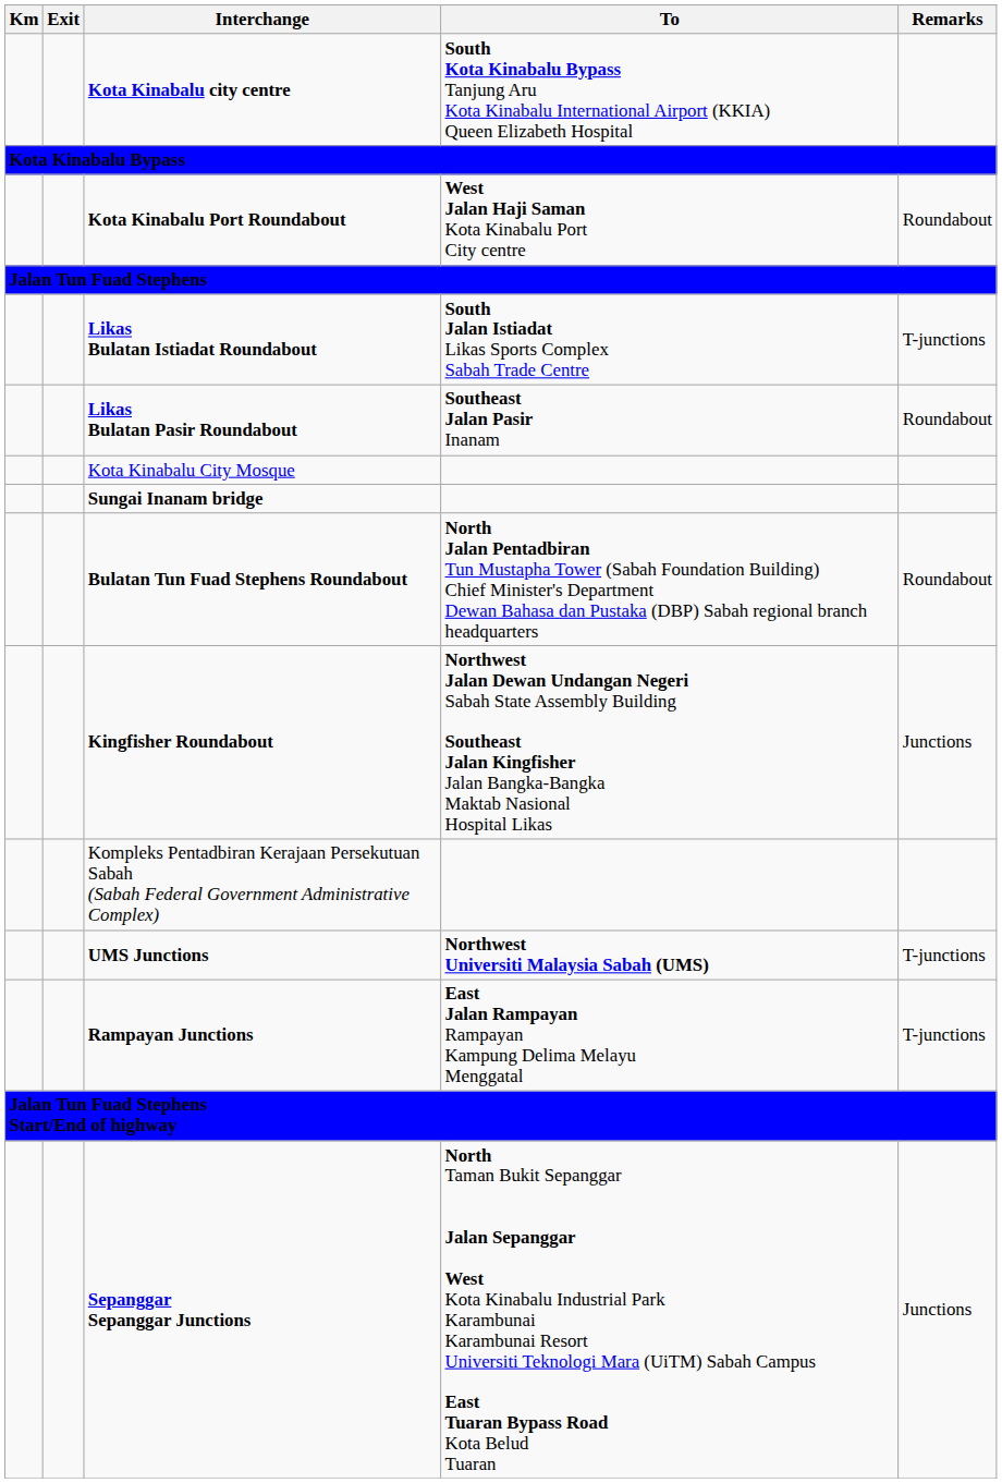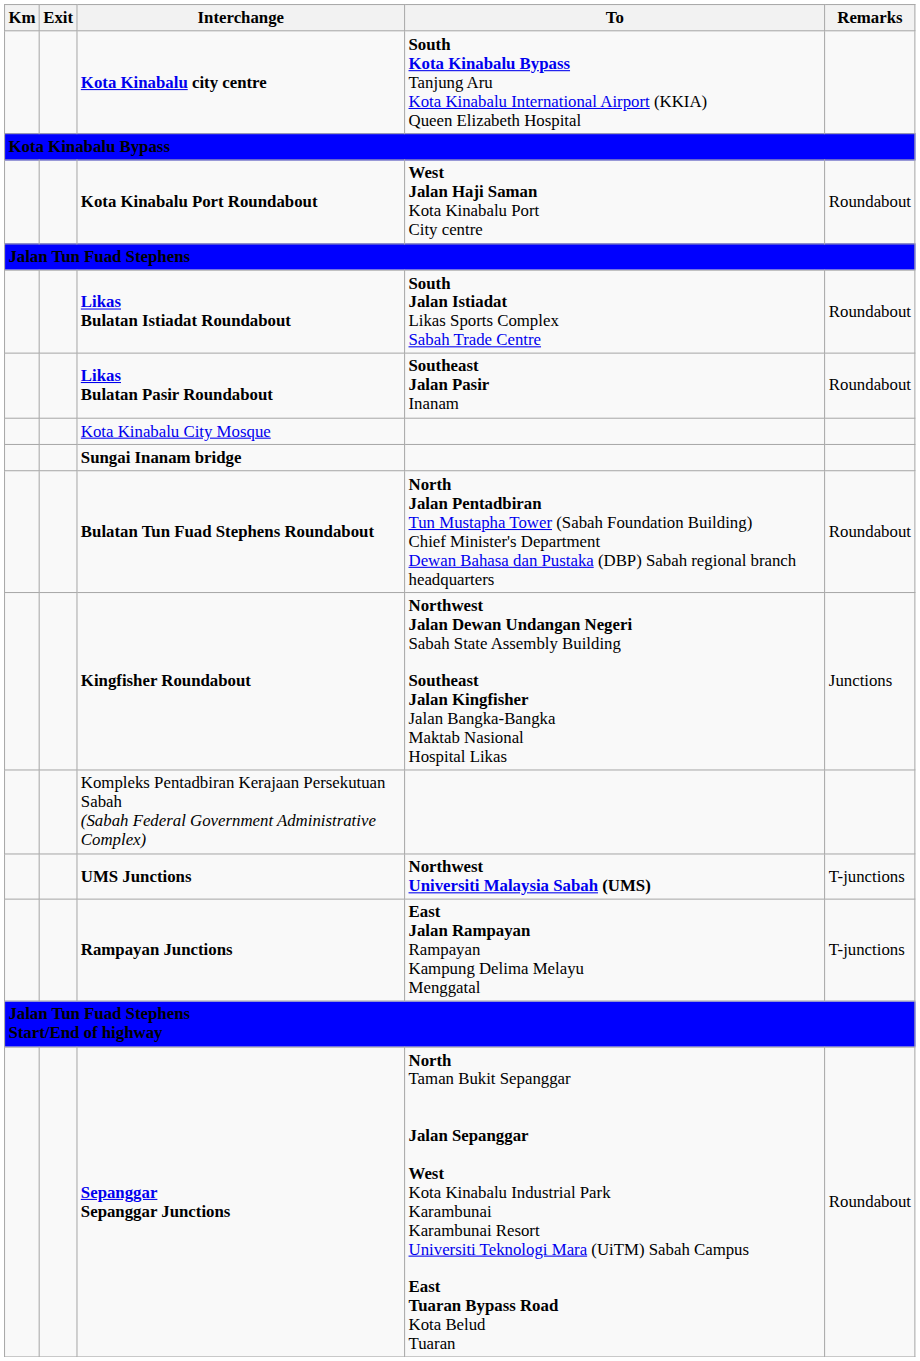 <table class="wikitable">
 <tr>
 <th>Km</th>
 <th>Exit</th>
 <th>Interchange</th>
 <th>To</th>
 <th>Remarks</th>
 </tr>
 <tr>
 <td></td>
 <td></td>
 <td><strong><a href='#'>Kota Kinabalu</a> city centre</strong></td>
 <td><strong>South</strong><br><strong><a href='#'>Kota Kinabalu Bypass</a></strong><br>Tanjung Aru<br><a href='#'>Kota Kinabalu International Airport</a> (KKIA) <br>Queen Elizabeth Hospital </td>
 <td></td>
 </tr>
 <tr>
 <td style="width:600px" colspan="6" style="text-align:center" bgcolor="blue"><strong><span>Kota Kinabalu Bypass</span></strong></td>
 </tr>
 <tr>
 <td></td>
 <td></td>
 <td><strong>Kota Kinabalu Port Roundabout</strong></td>
 <td><strong>West</strong><br><strong>Jalan Haji Saman</strong><br>Kota Kinabalu Port <br>City centre</td>
 <td>Roundabout</td>
 </tr>
 <tr>
 <td style="width:600px" colspan="6" style="text-align:center" bgcolor="blue"><strong><span>Jalan Tun Fuad Stephens</span></strong></td>
 </tr>
 <tr>
 <td></td>
 <td></td>
 <td><strong><a href='#'>Likas</a></strong><br><strong>Bulatan Istiadat Roundabout</strong></td>
 <td><strong>South</strong><br><strong>Jalan Istiadat</strong><br>Likas Sports Complex<br><a href='#'>Sabah Trade Centre</a></td>
-<td>T-junctions</td>
+<td>Roundabout</td>
 </tr>
 <tr>
 <td></td>
 <td></td>
 <td><strong><a href='#'>Likas</a></strong><br><strong>Bulatan Pasir Roundabout</strong></td>
 <td><strong>Southeast</strong><br><strong>Jalan Pasir</strong><br>Inanam</td>
 <td>Roundabout</td>
 </tr>
 <tr>
 <td></td>
 <td></td>
 <td><a href='#'>Kota Kinabalu City Mosque</a></td>
 <td></td>
 <td></td>
 </tr>
 <tr>
 <td></td>
 <td></td>
 <td><strong>Sungai Inanam bridge</strong></td>
 <td></td>
 <td></td>
 </tr>
 <tr>
 <td></td>
 <td></td>
 <td><strong>Bulatan Tun Fuad Stephens Roundabout</strong></td>
 <td><strong>North</strong><br><strong>Jalan Pentadbiran</strong><br><a href='#'>Tun Mustapha Tower</a> (Sabah Foundation Building)<br>Chief Minister's Department<br><a href='#'>Dewan Bahasa dan Pustaka</a> (DBP) Sabah regional branch headquarters</td>
 <td>Roundabout</td>
 </tr>
 <tr>
 <td></td>
 <td></td>
 <td><strong>Kingfisher Roundabout</strong></td>
 <td><strong>Northwest</strong><br><strong>Jalan Dewan Undangan Negeri</strong><br>Sabah State Assembly Building<br><br><strong>Southeast</strong><br><strong>Jalan Kingfisher</strong><br>Jalan Bangka-Bangka<br>Maktab Nasional<br>Hospital Likas </td>
 <td>Junctions</td>
 </tr>
 <tr>
 <td></td>
 <td></td>
 <td>Kompleks Pentadbiran Kerajaan Persekutuan Sabah<br><em>(Sabah Federal Government Administrative Complex)</em></td>
 <td></td>
 <td></td>
 </tr>
 <tr>
 <td></td>
 <td></td>
 <td><strong>UMS Junctions</strong></td>
 <td><strong>Northwest</strong><br><strong><a href='#'>Universiti Malaysia Sabah</a> (UMS)</strong></td>
 <td>T-junctions</td>
 </tr>
 <tr>
 <td></td>
 <td></td>
 <td><strong>Rampayan Junctions</strong></td>
 <td><strong>East</strong><br><strong>Jalan Rampayan</strong><br>Rampayan<br>Kampung Delima Melayu<br>Menggatal</td>
 <td>T-junctions</td>
 </tr>
 <tr>
 <td style="width:600px" colspan="6" style="text-align:center" bgcolor="blue"><strong><span>Jalan Tun Fuad Stephens<br>Start/End of highway</span></strong></td>
 </tr>
 <tr>
 <td></td>
 <td></td>
 <td><strong><a href='#'>Sepanggar</a></strong><br><strong>Sepanggar Junctions</strong></td>
 <td><strong>North</strong><br>Taman Bukit Sepanggar<br><br><br><strong>Jalan Sepanggar</strong><br><br><strong>West</strong><br>Kota Kinabalu Industrial Park<br>Karambunai<br>Karambunai Resort<br><a href='#'>Universiti Teknologi Mara</a> (UiTM) Sabah Campus<br><br><strong>East</strong><br>  <strong>Tuaran Bypass Road</strong><br>Kota Belud<br>Tuaran</td>
-<td>Junctions</td>
+<td>Roundabout</td>
 </tr>
 </table>
